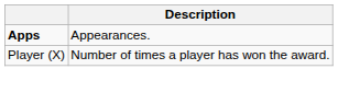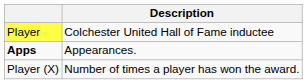 <table Class="wikitable">
 <tr>
 <th scope=col></th>
 <th scope=col>Description</th>
+</tr>
+<tr>
+<td style="background:#ff4;">Player</td>
+<td>Colchester United Hall of Fame inductee</td>
 </tr>
 <tr>
 <td><strong>Apps</strong></td>
 <td>Appearances.</td>
 </tr>
 <tr>
 <td>Player (X)</td>
 <td>Number of times a player has won the award.</td>
 </tr>
 </table>
